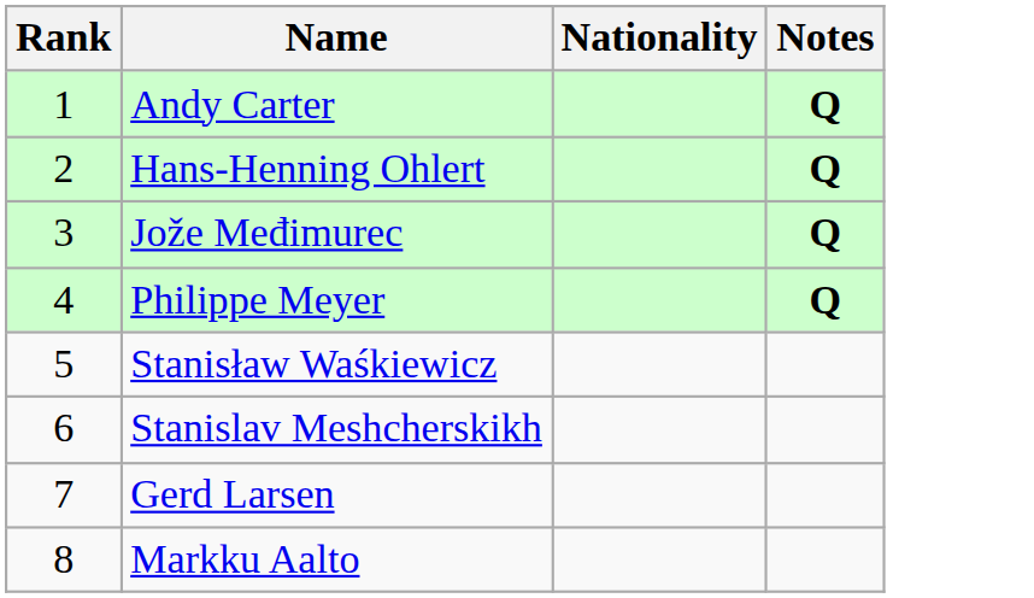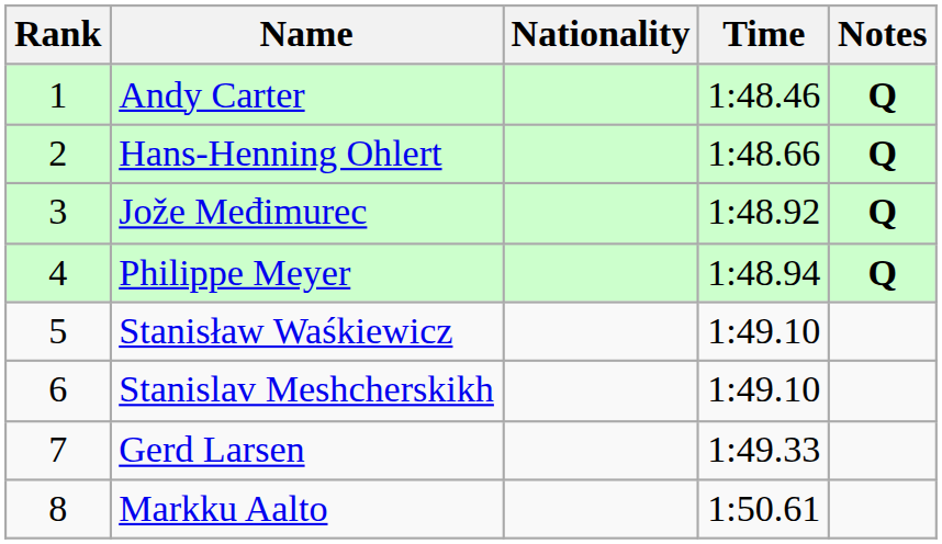 <table class="wikitable sortable" style="text-align:center">
 <tr>
 <th>Rank</th>
 <th>Name</th>
 <th>Nationality</th>
+<th>Time</th>
 <th>Notes</th>
 </tr>
 <tr bgcolor=ccffcc>
 <td>1</td>
 <td align=left><a href='#'>Andy Carter</a></td>
 <td align=left></td>
+<td>1:48.46</td>
 <td><strong>Q</strong></td>
 </tr>
 <tr bgcolor=ccffcc>
 <td>2</td>
 <td align=left><a href='#'>Hans-Henning Ohlert</a></td>
 <td align=left></td>
+<td>1:48.66</td>
 <td><strong>Q</strong></td>
 </tr>
 <tr bgcolor=ccffcc>
 <td>3</td>
 <td align=left><a href='#'>Jože Međimurec</a></td>
 <td align=left></td>
+<td>1:48.92</td>
 <td><strong>Q</strong></td>
 </tr>
 <tr bgcolor=ccffcc>
 <td>4</td>
 <td align=left><a href='#'>Philippe Meyer</a></td>
 <td align=left></td>
+<td>1:48.94</td>
 <td><strong>Q</strong></td>
 </tr>
 <tr>
 <td>5</td>
 <td align=left><a href='#'>Stanisław Waśkiewicz</a></td>
 <td align=left></td>
+<td>1:49.10</td>
 <td></td>
 </tr>
 <tr>
 <td>6</td>
 <td align=left><a href='#'>Stanislav Meshcherskikh</a></td>
 <td align=left></td>
+<td>1:49.10</td>
 <td></td>
 </tr>
 <tr>
 <td>7</td>
 <td align=left><a href='#'>Gerd Larsen</a></td>
 <td align=left></td>
+<td>1:49.33</td>
 <td></td>
 </tr>
 <tr>
 <td>8</td>
 <td align=left><a href='#'>Markku Aalto</a></td>
 <td align=left></td>
+<td>1:50.61</td>
 <td></td>
 </tr>
 </table>
